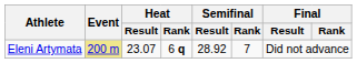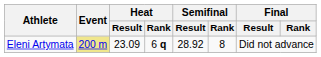 <table class="wikitable" style="font-size:90%">
 <tr>
 <th rowspan="2">Athlete</th>
 <th rowspan="2">Event</th>
 <th colspan="2">Heat</th>
 <th colspan="2">Semifinal</th>
 <th colspan="2">Final</th>
 </tr>
 <tr style="font-size:95%">
 <th>Result</th>
 <th>Rank</th>
 <th>Result</th>
 <th>Rank</th>
 <th>Result</th>
 <th>Rank</th>
 </tr>
 <tr align=center>
 <td align=left><a href='#'>Eleni Artymata</a></td>
 <td align=left style="background: khaki;"><a href='#'>200 m</a></td>
-<td>23.07</td>
+<td>23.09</td>
 <td>6 <strong>q</strong></td>
 <td>28.92</td>
-<td>7</td>
+<td>8</td>
 <td colspan=2>Did not advance</td>
 </tr>
 </table>
